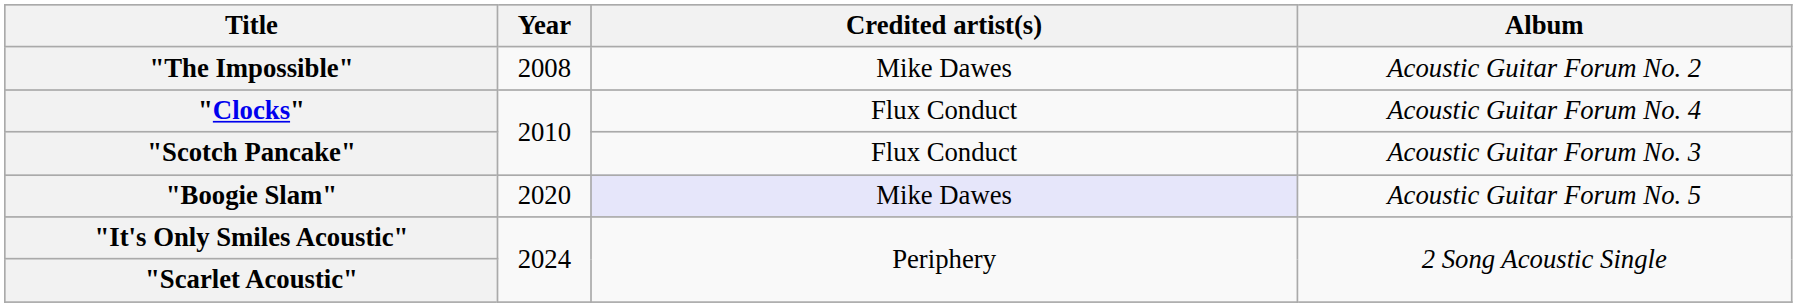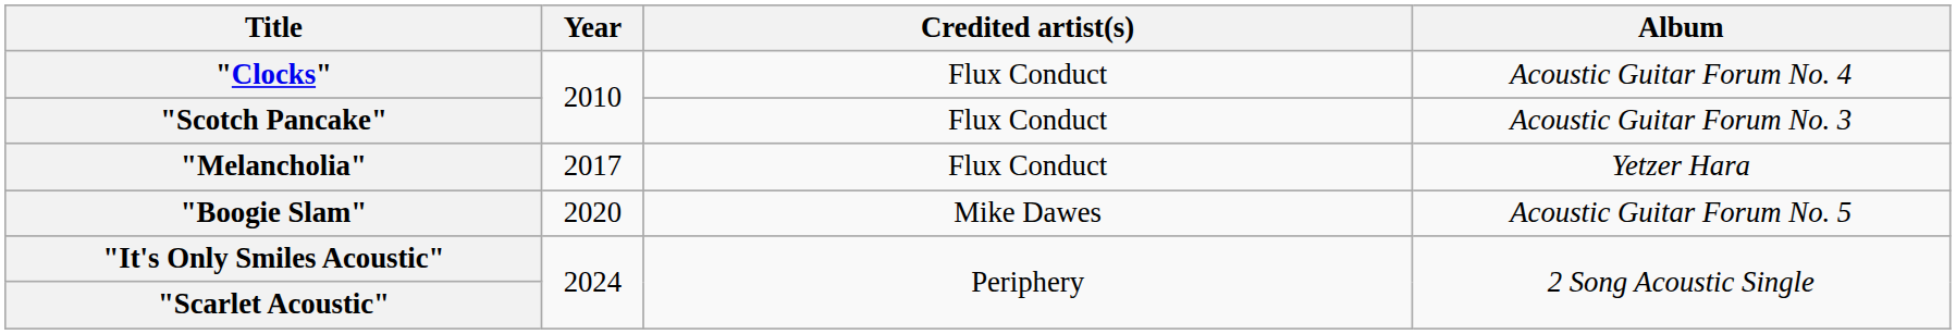 <table class="wikitable plainrowheaders" style="text-align:center;">
 <tr>
 <th scope="col" style="width:18em;">Title</th>
 <th scope="col" style="width:3em;">Year</th>
 <th scope="col" style="width:26em;">Credited artist(s)</th>
 <th scope="col" style="width:18em;">Album</th>
-</tr>
-<tr>
-<th scope="row">"The Impossible"</th>
-<td>2008</td>
-<td>Mike Dawes</td>
-<td><em>Acoustic Guitar Forum No. 2</em></td>
 </tr>
 <tr>
 <th scope="row">"<a href='#'>Clocks</a>"</th>
 <td rowspan=2>2010</td>
 <td>Flux Conduct<br></td>
 <td><em>Acoustic Guitar Forum No. 4</em></td>
 </tr>
 <tr>
 <th scope="row">"Scotch Pancake"</th>
 <td>Flux Conduct<br></td>
 <td><em>Acoustic Guitar Forum No. 3</em></td>
 </tr>
 <tr>
+<th scope="row">"Melancholia"</th>
+<td>2017</td>
+<td>Flux Conduct<br></td>
+<td><em>Yetzer Hara</em></td>
+</tr>
+<tr>
 <th scope="row">"Boogie Slam"</th>
 <td>2020</td>
-<td style="background: lavender;">Mike Dawes</td>
+<td>Mike Dawes</td>
 <td><em>Acoustic Guitar Forum No. 5</em></td>
 </tr>
 <tr>
 <th scope="row">"It's Only Smiles Acoustic"</th>
 <td rowspan=2>2024</td>
 <td rowspan=2>Periphery<br></td>
 <td rowspan=2><em>2 Song Acoustic Single</em></td>
 </tr>
 <tr>
 <th scope="row">"Scarlet Acoustic"</th>
 </tr>
 </table>
